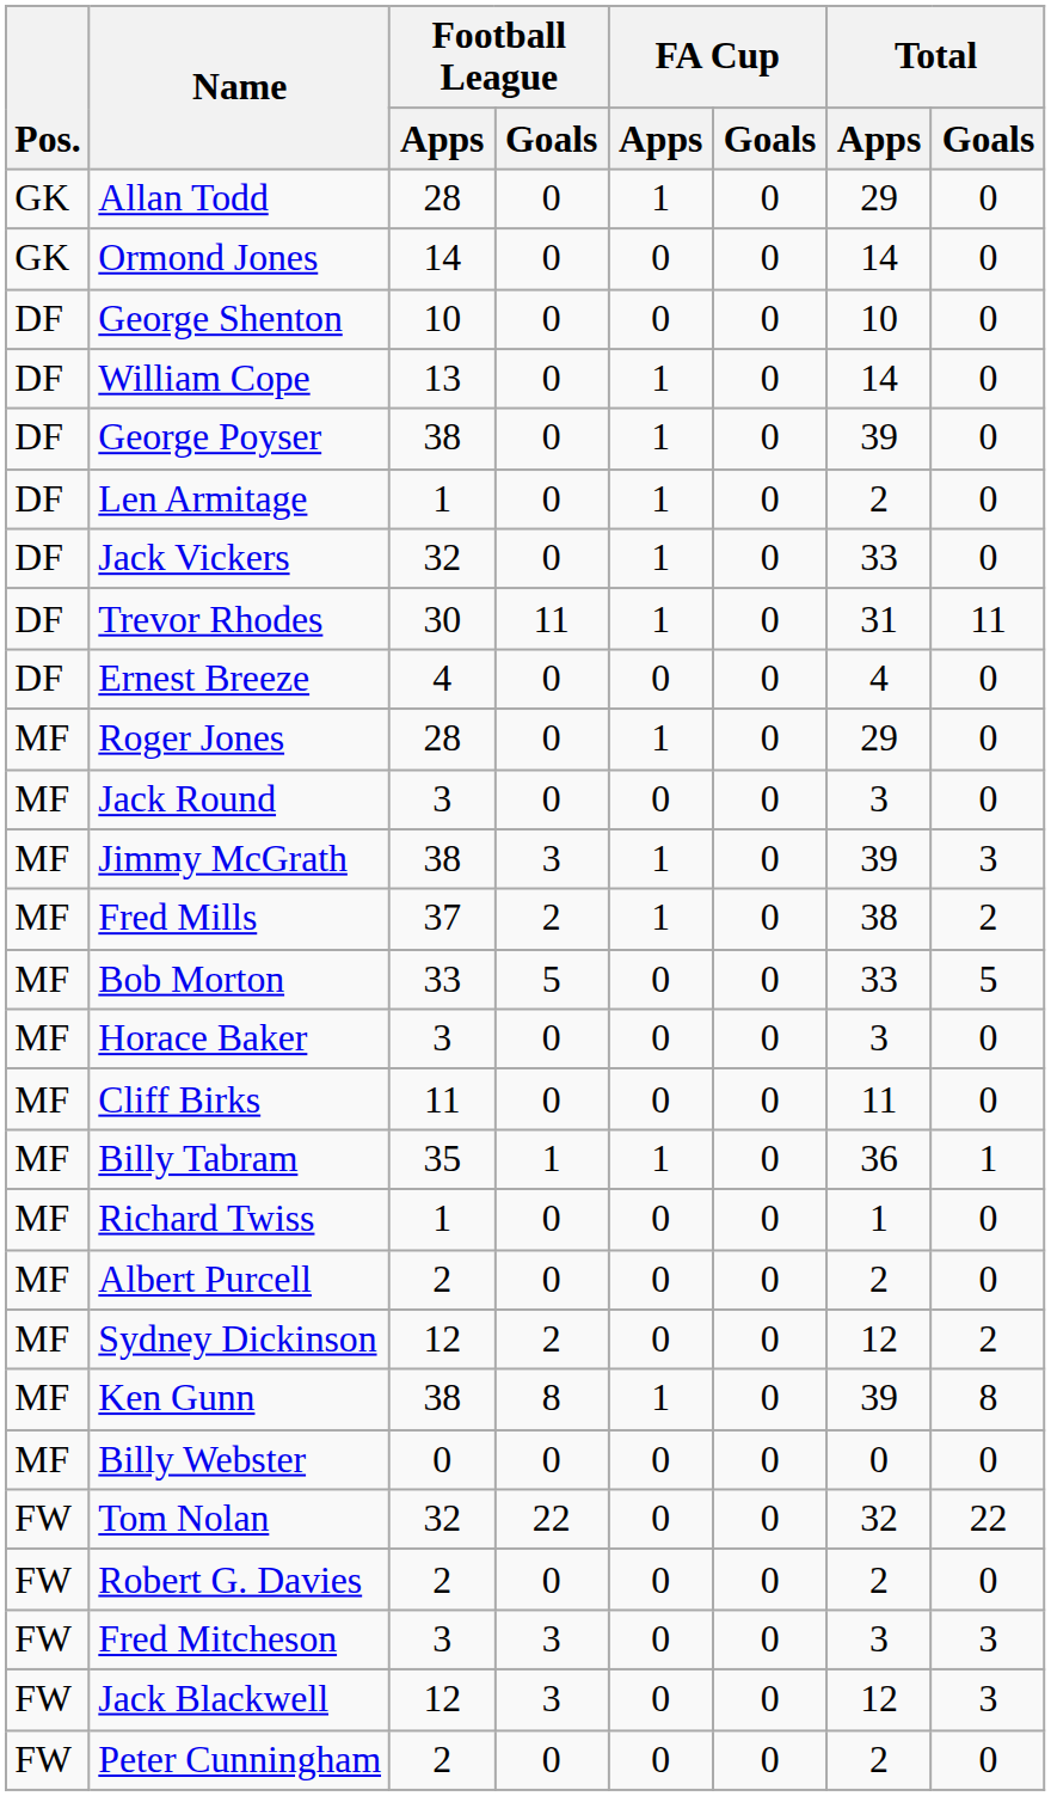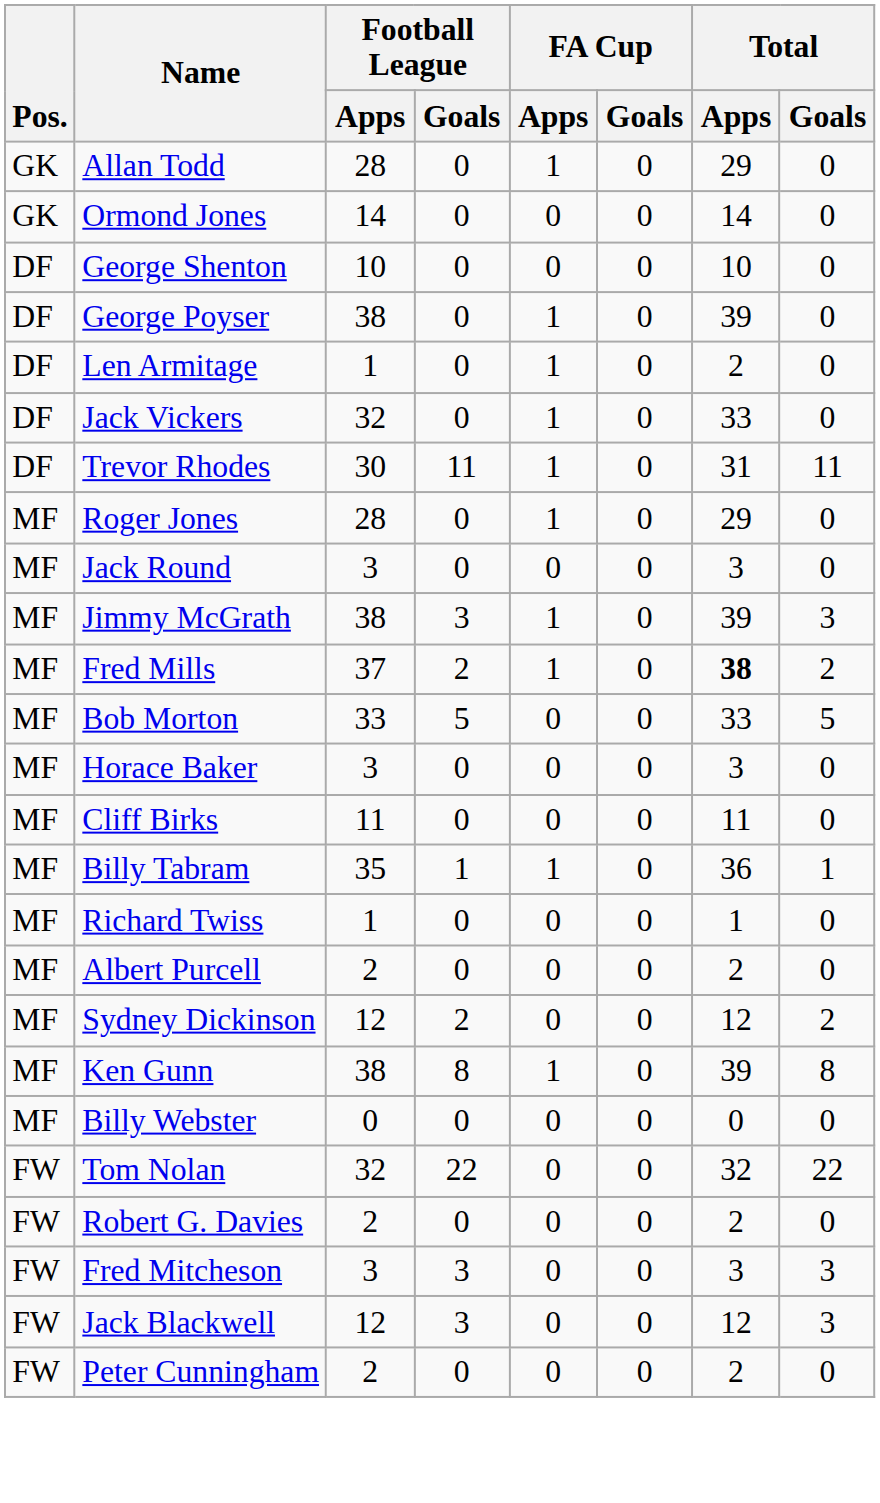 <table class="wikitable" style="text-align:center">
 <tr>
 <th rowspan="2" style="vertical-align:bottom;">Pos.</th>
 <th rowspan="2">Name</th>
 <th colspan="2" style="width:85px;">Football League</th>
 <th colspan="2" style="width:85px;">FA Cup</th>
 <th colspan="2" style="width:85px;">Total</th>
 </tr>
 <tr>
 <th>Apps</th>
 <th>Goals</th>
 <th>Apps</th>
 <th>Goals</th>
 <th>Apps</th>
 <th>Goals</th>
 </tr>
 <tr>
 <td align="left">GK</td>
 <td align="left"> <a href='#'>Allan Todd</a></td>
 <td>28</td>
 <td>0</td>
 <td>1</td>
 <td>0</td>
 <td>29</td>
 <td>0</td>
 </tr>
 <tr>
 <td align="left">GK</td>
 <td align="left"> <a href='#'>Ormond Jones</a></td>
 <td>14</td>
 <td>0</td>
 <td>0</td>
 <td>0</td>
 <td>14</td>
 <td>0</td>
 </tr>
 <tr>
 <td align="left">DF</td>
 <td align="left"> <a href='#'>George Shenton</a></td>
 <td>10</td>
 <td>0</td>
 <td>0</td>
 <td>0</td>
 <td>10</td>
 <td>0</td>
 </tr>
 <tr>
 <td align="left">DF</td>
-<td align="left"> <a href='#'>William Cope</a></td>
-<td>13</td>
-<td>0</td>
-<td>1</td>
-<td>0</td>
-<td>14</td>
-<td>0</td>
-</tr>
-<tr>
-<td align="left">DF</td>
 <td align="left"> <a href='#'>George Poyser</a></td>
 <td>38</td>
 <td>0</td>
 <td>1</td>
 <td>0</td>
 <td>39</td>
 <td>0</td>
 </tr>
 <tr>
 <td align="left">DF</td>
 <td align="left"> <a href='#'>Len Armitage</a></td>
 <td>1</td>
 <td>0</td>
 <td>1</td>
 <td>0</td>
 <td>2</td>
 <td>0</td>
 </tr>
 <tr>
 <td align="left">DF</td>
 <td align="left"> <a href='#'>Jack Vickers</a></td>
 <td>32</td>
 <td>0</td>
 <td>1</td>
 <td>0</td>
 <td>33</td>
 <td>0</td>
 </tr>
 <tr>
 <td align="left">DF</td>
 <td align="left"> <a href='#'>Trevor Rhodes</a></td>
 <td>30</td>
 <td>11</td>
 <td>1</td>
 <td>0</td>
 <td>31</td>
 <td>11</td>
 </tr>
 <tr>
-<td align="left">DF</td>
-<td align="left"> <a href='#'>Ernest Breeze</a></td>
-<td>4</td>
-<td>0</td>
-<td>0</td>
-<td>0</td>
-<td>4</td>
-<td>0</td>
-</tr>
-<tr>
 <td align="left">MF</td>
 <td align="left"> <a href='#'>Roger Jones</a></td>
 <td>28</td>
 <td>0</td>
 <td>1</td>
 <td>0</td>
 <td>29</td>
 <td>0</td>
 </tr>
 <tr>
 <td align="left">MF</td>
 <td align="left"> <a href='#'>Jack Round</a></td>
 <td>3</td>
 <td>0</td>
 <td>0</td>
 <td>0</td>
 <td>3</td>
 <td>0</td>
 </tr>
 <tr>
 <td align="left">MF</td>
 <td align="left"> <a href='#'>Jimmy McGrath</a></td>
 <td>38</td>
 <td>3</td>
 <td>1</td>
 <td>0</td>
 <td>39</td>
 <td>3</td>
 </tr>
 <tr>
 <td align="left">MF</td>
 <td align="left"> <a href='#'>Fred Mills</a></td>
 <td>37</td>
 <td>2</td>
 <td>1</td>
 <td>0</td>
-<td>38</td>
+<td><strong>38</strong></td>
 <td>2</td>
 </tr>
 <tr>
 <td align="left">MF</td>
 <td align="left"> <a href='#'>Bob Morton</a></td>
 <td>33</td>
 <td>5</td>
 <td>0</td>
 <td>0</td>
 <td>33</td>
 <td>5</td>
 </tr>
 <tr>
 <td align="left">MF</td>
 <td align="left"> <a href='#'>Horace Baker</a></td>
 <td>3</td>
 <td>0</td>
 <td>0</td>
 <td>0</td>
 <td>3</td>
 <td>0</td>
 </tr>
 <tr>
 <td align="left">MF</td>
 <td align="left"> <a href='#'>Cliff Birks</a></td>
 <td>11</td>
 <td>0</td>
 <td>0</td>
 <td>0</td>
 <td>11</td>
 <td>0</td>
 </tr>
 <tr>
 <td align="left">MF</td>
 <td align="left"> <a href='#'>Billy Tabram</a></td>
 <td>35</td>
 <td>1</td>
 <td>1</td>
 <td>0</td>
 <td>36</td>
 <td>1</td>
 </tr>
 <tr>
 <td align="left">MF</td>
 <td align="left"> <a href='#'>Richard Twiss</a></td>
 <td>1</td>
 <td>0</td>
 <td>0</td>
 <td>0</td>
 <td>1</td>
 <td>0</td>
 </tr>
 <tr>
 <td align="left">MF</td>
 <td align="left"> <a href='#'>Albert Purcell</a></td>
 <td>2</td>
 <td>0</td>
 <td>0</td>
 <td>0</td>
 <td>2</td>
 <td>0</td>
 </tr>
 <tr>
 <td align="left">MF</td>
 <td align="left"> <a href='#'>Sydney Dickinson</a></td>
 <td>12</td>
 <td>2</td>
 <td>0</td>
 <td>0</td>
 <td>12</td>
 <td>2</td>
 </tr>
 <tr>
 <td align="left">MF</td>
 <td align="left"> <a href='#'>Ken Gunn</a></td>
 <td>38</td>
 <td>8</td>
 <td>1</td>
 <td>0</td>
 <td>39</td>
 <td>8</td>
 </tr>
 <tr>
 <td align="left">MF</td>
 <td align="left"> <a href='#'>Billy Webster</a></td>
 <td>0</td>
 <td>0</td>
 <td>0</td>
 <td>0</td>
 <td>0</td>
 <td>0</td>
 </tr>
 <tr>
 <td align="left">FW</td>
 <td align="left"> <a href='#'>Tom Nolan</a></td>
 <td>32</td>
 <td>22</td>
 <td>0</td>
 <td>0</td>
 <td>32</td>
 <td>22</td>
 </tr>
 <tr>
 <td align="left">FW</td>
 <td align="left"> <a href='#'>Robert G. Davies</a></td>
 <td>2</td>
 <td>0</td>
 <td>0</td>
 <td>0</td>
 <td>2</td>
 <td>0</td>
 </tr>
 <tr>
 <td align="left">FW</td>
 <td align="left"> <a href='#'>Fred Mitcheson</a></td>
 <td>3</td>
 <td>3</td>
 <td>0</td>
 <td>0</td>
 <td>3</td>
 <td>3</td>
 </tr>
 <tr>
 <td align="left">FW</td>
 <td align="left"> <a href='#'>Jack Blackwell</a></td>
 <td>12</td>
 <td>3</td>
 <td>0</td>
 <td>0</td>
 <td>12</td>
 <td>3</td>
 </tr>
 <tr>
 <td align="left">FW</td>
 <td align="left"> <a href='#'>Peter Cunningham</a></td>
 <td>2</td>
 <td>0</td>
 <td>0</td>
 <td>0</td>
 <td>2</td>
 <td>0</td>
 </tr>
 </table>
